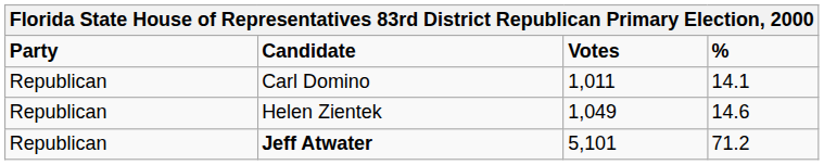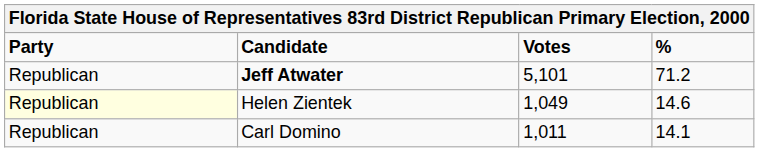 <table class="wikitable">
 <tr>
 <th colspan="4">Florida State House of Representatives 83rd District Republican Primary Election, 2000</th>
 </tr>
 <tr>
 <td><strong>Party</strong></td>
 <td><strong>Candidate</strong></td>
 <td><strong>Votes</strong></td>
 <td><strong>%</strong></td>
 </tr>
 <tr>
 <td>Republican</td>
-<td>Carl Domino</td>
-<td>1,011</td>
-<td>14.1</td>
+<td><strong>Jeff Atwater</strong></td>
+<td>5,101</td>
+<td>71.2</td>
 </tr>
 <tr>
-<td>Republican</td>
+<td style="background: lightyellow;">Republican</td>
 <td>Helen Zientek</td>
 <td>1,049</td>
 <td>14.6</td>
 </tr>
 <tr>
 <td>Republican</td>
-<td><strong>Jeff Atwater</strong></td>
-<td>5,101</td>
-<td>71.2</td>
+<td>Carl Domino</td>
+<td>1,011</td>
+<td>14.1</td>
 </tr>
 </table>
